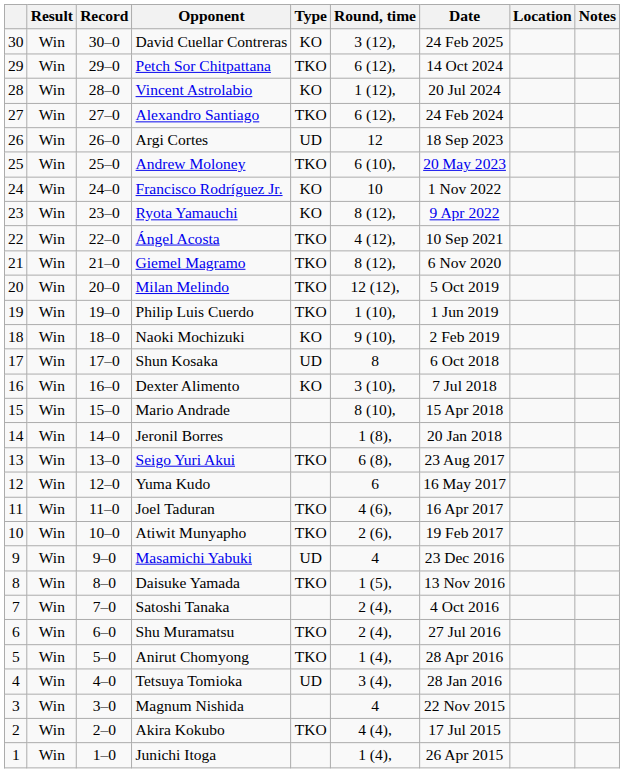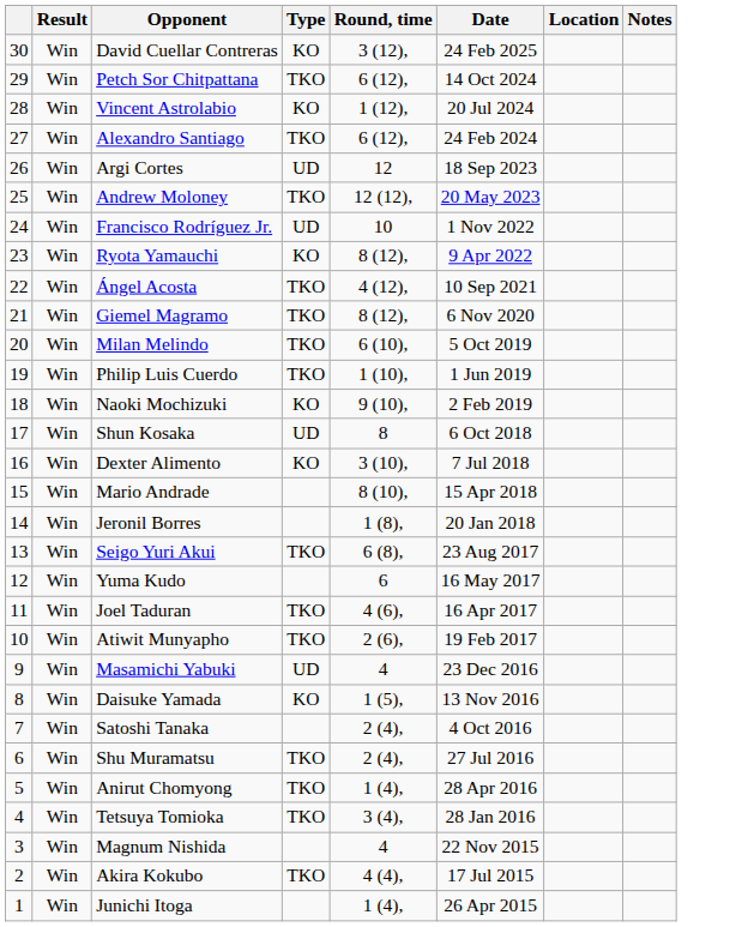 <table class=wikitable style=text-align:center>
 <tr>
 <th></th>
 <th>Result</th>
-<th>Record</th>
 <th>Opponent</th>
 <th>Type</th>
 <th>Round, time</th>
 <th>Date</th>
 <th>Location</th>
 <th>Notes</th>
 </tr>
 <tr>
 <td>30</td>
 <td>Win</td>
-<td>30–0</td>
 <td align=left>David Cuellar Contreras</td>
 <td>KO</td>
 <td>3 (12), </td>
 <td>24 Feb 2025</td>
 <td align=left></td>
 <td align=left></td>
 </tr>
 <tr>
 <td>29</td>
 <td>Win</td>
-<td>29–0</td>
 <td align=left><a href='#'>Petch Sor Chitpattana</a></td>
 <td>TKO</td>
 <td>6 (12), </td>
 <td>14 Oct 2024</td>
 <td align=left></td>
 <td align=left></td>
 </tr>
 <tr>
 <td>28</td>
 <td>Win</td>
-<td>28–0</td>
 <td align=left><a href='#'>Vincent Astrolabio</a></td>
 <td>KO</td>
 <td>1 (12), </td>
 <td>20 Jul 2024</td>
 <td align=left></td>
 <td align=left></td>
 </tr>
 <tr>
 <td>27</td>
 <td>Win</td>
-<td>27–0</td>
 <td align=left><a href='#'>Alexandro Santiago</a></td>
 <td>TKO</td>
 <td>6 (12), </td>
 <td>24 Feb 2024</td>
 <td align=left></td>
 <td align=left></td>
 </tr>
 <tr>
 <td>26</td>
 <td>Win</td>
-<td>26–0</td>
 <td align=left>Argi Cortes</td>
 <td>UD</td>
 <td>12</td>
 <td>18 Sep 2023</td>
 <td align=left></td>
 <td align=left></td>
 </tr>
 <tr>
 <td>25</td>
 <td>Win</td>
-<td>25–0</td>
 <td align=left><a href='#'>Andrew Moloney</a></td>
 <td>TKO</td>
-<td>6 (10), </td>
+<td>12 (12), </td>
 <td><a href='#'>20 May 2023</a></td>
 <td align=left></td>
 <td align=left></td>
 </tr>
 <tr>
 <td>24</td>
 <td>Win</td>
-<td>24–0</td>
 <td align=left><a href='#'>Francisco Rodríguez Jr.</a></td>
-<td>KO</td>
+<td>UD</td>
 <td>10</td>
 <td>1 Nov 2022</td>
 <td align=left></td>
 <td align=left></td>
 </tr>
 <tr>
 <td>23</td>
 <td>Win</td>
-<td>23–0</td>
 <td align=left><a href='#'>Ryota Yamauchi</a></td>
 <td>KO</td>
 <td>8 (12), </td>
 <td><a href='#'>9 Apr 2022</a></td>
 <td align=left></td>
 <td align=left></td>
 </tr>
 <tr>
 <td>22</td>
 <td>Win</td>
-<td>22–0</td>
 <td align=left><a href='#'>Ángel Acosta</a></td>
 <td>TKO</td>
 <td>4 (12), </td>
 <td>10 Sep 2021</td>
 <td align=left></td>
 <td align=left></td>
 </tr>
 <tr>
 <td>21</td>
 <td>Win</td>
-<td>21–0</td>
 <td align=left><a href='#'>Giemel Magramo</a></td>
 <td>TKO</td>
 <td>8 (12), </td>
 <td>6 Nov 2020</td>
 <td align=left></td>
 <td align=left></td>
 </tr>
 <tr>
 <td>20</td>
 <td>Win</td>
-<td>20–0</td>
 <td align=left><a href='#'>Milan Melindo</a></td>
 <td>TKO</td>
-<td>12 (12), </td>
+<td>6 (10), </td>
 <td>5 Oct 2019</td>
 <td align=left></td>
 <td align=left></td>
 </tr>
 <tr>
 <td>19</td>
 <td>Win</td>
-<td>19–0</td>
 <td align=left>Philip Luis Cuerdo</td>
 <td>TKO</td>
 <td>1 (10), </td>
 <td>1 Jun 2019</td>
 <td align=left></td>
 <td align=left></td>
 </tr>
 <tr>
 <td>18</td>
 <td>Win</td>
-<td>18–0</td>
 <td align=left>Naoki Mochizuki</td>
 <td>KO</td>
 <td>9 (10), </td>
 <td>2 Feb 2019</td>
 <td align=left></td>
 <td align=left></td>
 </tr>
 <tr>
 <td>17</td>
 <td>Win</td>
-<td>17–0</td>
 <td align=left>Shun Kosaka</td>
 <td>UD</td>
 <td>8</td>
 <td>6 Oct 2018</td>
 <td align=left></td>
 <td align=left></td>
 </tr>
 <tr>
 <td>16</td>
 <td>Win</td>
-<td>16–0</td>
 <td align=left>Dexter Alimento</td>
 <td>KO</td>
 <td>3 (10), </td>
 <td>7 Jul 2018</td>
 <td align=left></td>
 <td align=left></td>
 </tr>
 <tr>
 <td>15</td>
 <td>Win</td>
-<td>15–0</td>
 <td align=left>Mario Andrade</td>
 <td></td>
 <td>8 (10), </td>
 <td>15 Apr 2018</td>
 <td align=left></td>
 <td align=left></td>
 </tr>
 <tr>
 <td>14</td>
 <td>Win</td>
-<td>14–0</td>
 <td align=left>Jeronil Borres</td>
 <td></td>
 <td>1 (8), </td>
 <td>20 Jan 2018</td>
 <td align=left></td>
 <td align=left></td>
 </tr>
 <tr>
 <td>13</td>
 <td>Win</td>
-<td>13–0</td>
 <td align=left><a href='#'>Seigo Yuri Akui</a></td>
 <td>TKO</td>
 <td>6 (8), </td>
 <td>23 Aug 2017</td>
 <td align=left></td>
 <td align=left></td>
 </tr>
 <tr>
 <td>12</td>
 <td>Win</td>
-<td>12–0</td>
 <td align=left>Yuma Kudo</td>
 <td></td>
 <td>6</td>
 <td>16 May 2017</td>
 <td align=left></td>
 <td align=left></td>
 </tr>
 <tr>
 <td>11</td>
 <td>Win</td>
-<td>11–0</td>
 <td align=left>Joel Taduran</td>
 <td>TKO</td>
 <td>4 (6), </td>
 <td>16 Apr 2017</td>
 <td align=left></td>
 <td align=left></td>
 </tr>
 <tr>
 <td>10</td>
 <td>Win</td>
-<td>10–0</td>
 <td align=left>Atiwit Munyapho</td>
 <td>TKO</td>
 <td>2 (6), </td>
 <td>19 Feb 2017</td>
 <td align=left></td>
 <td align=left></td>
 </tr>
 <tr>
 <td>9</td>
 <td>Win</td>
-<td>9–0</td>
 <td align=left><a href='#'>Masamichi Yabuki</a></td>
 <td>UD</td>
 <td>4</td>
 <td>23 Dec 2016</td>
 <td align=left></td>
 <td align=left></td>
 </tr>
 <tr>
 <td>8</td>
 <td>Win</td>
-<td>8–0</td>
 <td align=left>Daisuke Yamada</td>
-<td>TKO</td>
+<td>KO</td>
 <td>1 (5), </td>
 <td>13 Nov 2016</td>
 <td align=left></td>
 <td align=left></td>
 </tr>
 <tr>
 <td>7</td>
 <td>Win</td>
-<td>7–0</td>
 <td align=left>Satoshi Tanaka</td>
 <td></td>
 <td>2 (4), </td>
 <td>4 Oct 2016</td>
 <td align=left></td>
 <td align=left></td>
 </tr>
 <tr>
 <td>6</td>
 <td>Win</td>
-<td>6–0</td>
 <td align=left>Shu Muramatsu</td>
 <td>TKO</td>
 <td>2 (4), </td>
 <td>27 Jul 2016</td>
 <td align=left></td>
 <td align=left></td>
 </tr>
 <tr>
 <td>5</td>
 <td>Win</td>
-<td>5–0</td>
 <td align=left>Anirut Chomyong</td>
 <td>TKO</td>
 <td>1 (4), </td>
 <td>28 Apr 2016</td>
 <td align=left></td>
 <td align=left></td>
 </tr>
 <tr>
 <td>4</td>
 <td>Win</td>
-<td>4–0</td>
 <td align=left>Tetsuya Tomioka</td>
-<td>UD</td>
+<td>TKO</td>
 <td>3 (4), </td>
 <td>28 Jan 2016</td>
 <td align=left></td>
 <td align=left></td>
 </tr>
 <tr>
 <td>3</td>
 <td>Win</td>
-<td>3–0</td>
 <td align=left>Magnum Nishida</td>
 <td></td>
 <td>4</td>
 <td>22 Nov 2015</td>
 <td align=left></td>
 <td align=left></td>
 </tr>
 <tr>
 <td>2</td>
 <td>Win</td>
-<td>2–0</td>
 <td align=left>Akira Kokubo</td>
 <td>TKO</td>
 <td>4 (4), </td>
 <td>17 Jul 2015</td>
 <td align=left></td>
 <td align=left></td>
 </tr>
 <tr>
 <td>1</td>
 <td>Win</td>
-<td>1–0</td>
 <td align=left>Junichi Itoga</td>
 <td></td>
 <td>1 (4), </td>
 <td>26 Apr 2015</td>
 <td align=left></td>
 <td align=left></td>
 </tr>
 </table>
